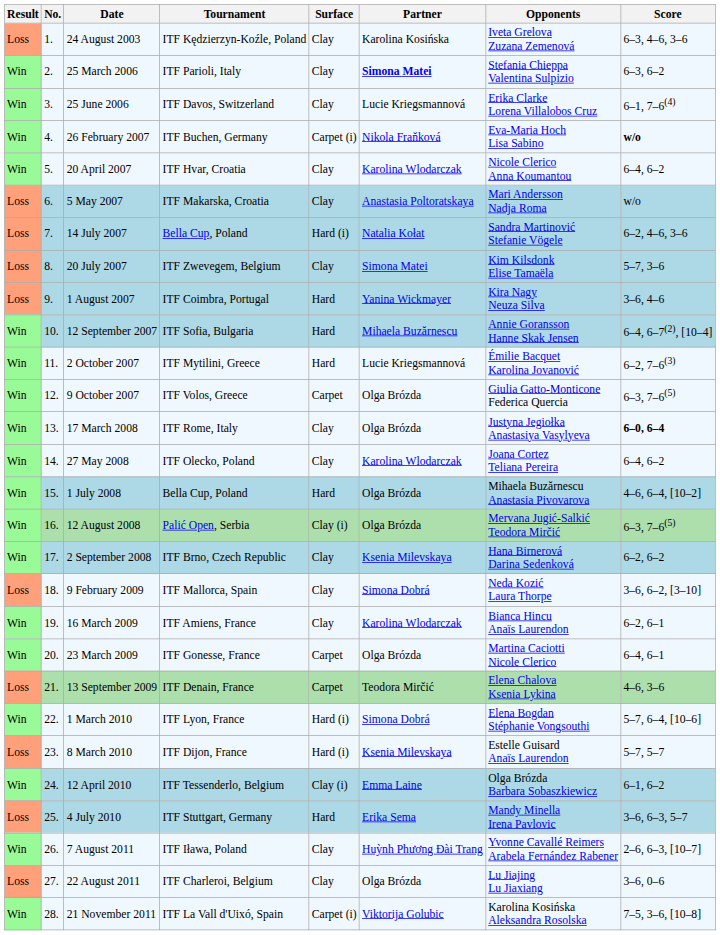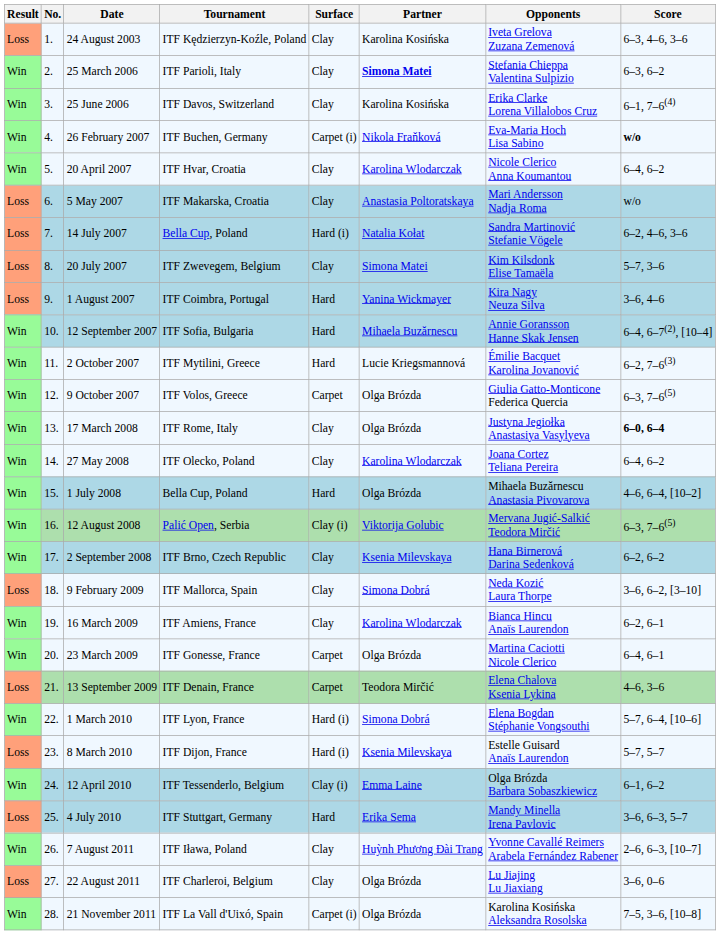 <table class='sortable wikitable' style="font-size:97%">
 <tr>
 <th>Result</th>
 <th>No.</th>
 <th>Date</th>
 <th>Tournament</th>
 <th>Surface</th>
 <th>Partner</th>
 <th>Opponents</th>
 <th class="unsortable">Score</th>
 </tr>
 <tr style="background:#f0f8ff;">
 <td style="background:#ffa07a;">Loss</td>
 <td>1.</td>
 <td>24 August 2003</td>
 <td>ITF Kędzierzyn-Koźle, Poland</td>
 <td>Clay</td>
 <td> Karolina Kosińska</td>
 <td> <a href='#'>Iveta Grelova</a> <br>  <a href='#'>Zuzana Zemenová</a></td>
 <td>6–3, 4–6, 3–6</td>
 </tr>
 <tr style="background:#f0f8ff;">
 <td style="background:#98fb98;">Win</td>
 <td>2.</td>
 <td>25 March 2006</td>
 <td>ITF Parioli, Italy</td>
 <td>Clay</td>
 <td><strong> <a href='#'>Simona Matei</a></strong></td>
 <td> <a href='#'>Stefania Chieppa</a> <br>  <a href='#'>Valentina Sulpizio</a></td>
 <td>6–3, 6–2</td>
 </tr>
 <tr style="background:#f0f8ff;">
 <td style="background:#98fb98;">Win</td>
 <td>3.</td>
 <td>25 June 2006</td>
 <td>ITF Davos, Switzerland</td>
 <td>Clay</td>
-<td> Lucie Kriegsmannová</td>
+<td> Karolina Kosińska</td>
 <td> <a href='#'>Erika Clarke</a> <br>  <a href='#'>Lorena Villalobos Cruz</a></td>
 <td>6–1, 7–6<sup>(4)</sup></td>
 </tr>
 <tr style="background:#f0f8ff;">
 <td style="background:#98fb98;">Win</td>
 <td>4.</td>
 <td>26 February 2007</td>
 <td>ITF Buchen, Germany</td>
 <td>Carpet (i)</td>
 <td> <a href='#'>Nikola Fraňková</a></td>
 <td> <a href='#'>Eva-Maria Hoch</a> <br>  <a href='#'>Lisa Sabino</a></td>
 <td><strong>w/o</strong></td>
 </tr>
 <tr style="background:#f0f8ff;">
 <td style="background:#98fb98;">Win</td>
 <td>5.</td>
 <td>20 April 2007</td>
 <td>ITF Hvar, Croatia</td>
 <td>Clay</td>
 <td> <a href='#'>Karolina Wlodarczak</a></td>
 <td> <a href='#'>Nicole Clerico</a> <br>  <a href='#'>Anna Koumantou</a></td>
 <td>6–4, 6–2</td>
 </tr>
 <tr style="background:lightblue;">
 <td style="background:#ffa07a;">Loss</td>
 <td>6.</td>
 <td>5 May 2007</td>
 <td>ITF Makarska, Croatia</td>
 <td>Clay</td>
 <td> <a href='#'>Anastasia Poltoratskaya</a></td>
 <td> <a href='#'>Mari Andersson</a> <br>  <a href='#'>Nadja Roma</a></td>
 <td>w/o</td>
 </tr>
 <tr style="background:lightblue;">
 <td style="background:#ffa07a;">Loss</td>
 <td>7.</td>
 <td>14 July 2007</td>
 <td><a href='#'>Bella Cup</a>, Poland</td>
 <td>Hard (i)</td>
 <td> <a href='#'>Natalia Kołat</a></td>
 <td> <a href='#'>Sandra Martinović</a> <br>  <a href='#'>Stefanie Vögele</a></td>
 <td>6–2, 4–6, 3–6</td>
 </tr>
 <tr style="background:lightblue;">
 <td style="background:#ffa07a;">Loss</td>
 <td>8.</td>
 <td>20 July 2007</td>
 <td>ITF Zwevegem, Belgium</td>
 <td>Clay</td>
 <td> <a href='#'>Simona Matei</a></td>
 <td> <a href='#'>Kim Kilsdonk</a> <br>  <a href='#'>Elise Tamaëla</a></td>
 <td>5–7, 3–6</td>
 </tr>
 <tr style="background:lightblue;">
 <td style="background:#ffa07a;">Loss</td>
 <td>9.</td>
 <td>1 August 2007</td>
 <td>ITF Coimbra, Portugal</td>
 <td>Hard</td>
 <td> <a href='#'>Yanina Wickmayer</a></td>
 <td> <a href='#'>Kira Nagy</a> <br>  <a href='#'>Neuza Silva</a></td>
 <td>3–6, 4–6</td>
 </tr>
 <tr style="background:lightblue;">
 <td style="background:#98fb98;">Win</td>
 <td>10.</td>
 <td>12 September 2007</td>
 <td>ITF Sofia, Bulgaria</td>
 <td>Hard</td>
 <td> <a href='#'>Mihaela Buzărnescu</a></td>
 <td> <a href='#'>Annie Goransson</a> <br>  <a href='#'>Hanne Skak Jensen</a></td>
 <td>6–4, 6–7<sup>(2)</sup>, [10–4]</td>
 </tr>
 <tr style="background:#f0f8ff;">
 <td style="background:#98fb98;">Win</td>
 <td>11.</td>
 <td>2 October 2007</td>
 <td>ITF Mytilini, Greece</td>
 <td>Hard</td>
 <td> Lucie Kriegsmannová</td>
 <td> <a href='#'>Émilie Bacquet</a> <br>  <a href='#'>Karolina Jovanović</a></td>
 <td>6–2, 7–6<sup>(3)</sup></td>
 </tr>
 <tr style="background:#f0f8ff;">
 <td style="background:#98fb98;">Win</td>
 <td>12.</td>
 <td>9 October 2007</td>
 <td>ITF Volos, Greece</td>
 <td>Carpet</td>
 <td> Olga Brózda</td>
 <td> <a href='#'>Giulia Gatto-Monticone</a> <br>  Federica Quercia</td>
 <td>6–3, 7–6<sup>(5)</sup></td>
 </tr>
 <tr style="background:#f0f8ff;">
 <td style="background:#98fb98;">Win</td>
 <td>13.</td>
 <td>17 March 2008</td>
 <td>ITF Rome, Italy</td>
 <td>Clay</td>
 <td> Olga Brózda</td>
 <td> <a href='#'>Justyna Jegiołka</a> <br>  <a href='#'>Anastasiya Vasylyeva</a></td>
 <td><strong>6–0, 6–4</strong></td>
 </tr>
 <tr style="background:#f0f8ff;">
 <td style="background:#98fb98;">Win</td>
 <td>14.</td>
 <td>27 May 2008</td>
 <td>ITF Olecko, Poland</td>
 <td>Clay</td>
 <td> <a href='#'>Karolina Wlodarczak</a></td>
 <td> <a href='#'>Joana Cortez</a> <br>  <a href='#'>Teliana Pereira</a></td>
 <td>6–4, 6–2</td>
 </tr>
 <tr style="background:lightblue;">
 <td style="background:#98fb98;">Win</td>
 <td>15.</td>
 <td>1 July 2008</td>
 <td>Bella Cup, Poland</td>
 <td>Hard</td>
 <td> Olga Brózda</td>
 <td> Mihaela Buzărnescu <br>  <a href='#'>Anastasia Pivovarova</a></td>
 <td>4–6, 6–4, [10–2]</td>
 </tr>
 <tr style="background:#addfad;">
 <td style="background:#98fb98;">Win</td>
 <td>16.</td>
 <td>12 August 2008</td>
 <td><a href='#'>Palić Open</a>, Serbia</td>
 <td>Clay (i)</td>
-<td> Olga Brózda</td>
+<td> <a href='#'>Viktorija Golubic</a></td>
 <td> <a href='#'>Mervana Jugić-Salkić</a> <br>  <a href='#'>Teodora Mirčić</a></td>
 <td>6–3, 7–6<sup>(5)</sup></td>
 </tr>
 <tr style="background:lightblue;">
 <td style="background:#98fb98;">Win</td>
 <td>17.</td>
 <td>2 September 2008</td>
 <td>ITF Brno, Czech Republic</td>
 <td>Clay</td>
 <td> <a href='#'>Ksenia Milevskaya</a></td>
 <td> <a href='#'>Hana Birnerová</a> <br>  <a href='#'>Darina Sedenková</a></td>
 <td>6–2, 6–2</td>
 </tr>
 <tr style="background:#f0f8ff;">
 <td style="background:#ffa07a;">Loss</td>
 <td>18.</td>
 <td>9 February 2009</td>
 <td>ITF Mallorca, Spain</td>
 <td>Clay</td>
 <td> <a href='#'>Simona Dobrá</a></td>
 <td> <a href='#'>Neda Kozić</a> <br>  <a href='#'>Laura Thorpe</a></td>
 <td>3–6, 6–2, [3–10]</td>
 </tr>
 <tr style="background:#f0f8ff;">
 <td style="background:#98fb98;">Win</td>
 <td>19.</td>
 <td>16 March 2009</td>
 <td>ITF Amiens, France</td>
 <td>Clay</td>
 <td> <a href='#'>Karolina Wlodarczak</a></td>
 <td> <a href='#'>Bianca Hincu</a> <br>  <a href='#'>Anaïs Laurendon</a></td>
 <td>6–2, 6–1</td>
 </tr>
 <tr style="background:#f0f8ff;">
 <td style="background:#98fb98;">Win</td>
 <td>20.</td>
 <td>23 March 2009</td>
 <td>ITF Gonesse, France</td>
 <td>Carpet</td>
 <td> Olga Brózda</td>
 <td> <a href='#'>Martina Caciotti</a> <br>  <a href='#'>Nicole Clerico</a></td>
 <td>6–4, 6–1</td>
 </tr>
 <tr style="background:#addfad;">
 <td style="background:#ffa07a;">Loss</td>
 <td>21.</td>
 <td>13 September 2009</td>
 <td>ITF Denain, France</td>
 <td>Carpet</td>
 <td> Teodora Mirčić</td>
 <td> <a href='#'>Elena Chalova</a> <br>  <a href='#'>Ksenia Lykina</a></td>
 <td>4–6, 3–6</td>
 </tr>
 <tr style="background:#f0f8ff;">
 <td style="background:#98fb98;">Win</td>
 <td>22.</td>
 <td>1 March 2010</td>
 <td>ITF Lyon, France</td>
 <td>Hard (i)</td>
 <td> <a href='#'>Simona Dobrá</a></td>
 <td> <a href='#'>Elena Bogdan</a> <br>  <a href='#'>Stéphanie Vongsouthi</a></td>
 <td>5–7, 6–4, [10–6]</td>
 </tr>
 <tr style="background:#f0f8ff;">
 <td style="background:#ffa07a;">Loss</td>
 <td>23.</td>
 <td>8 March 2010</td>
 <td>ITF Dijon, France</td>
 <td>Hard (i)</td>
 <td> <a href='#'>Ksenia Milevskaya</a></td>
 <td> Estelle Guisard <br>  <a href='#'>Anaïs Laurendon</a></td>
 <td>5–7, 5–7</td>
 </tr>
 <tr style="background:lightblue;">
 <td style="background:#98fb98;">Win</td>
 <td>24.</td>
 <td>12 April 2010</td>
 <td>ITF Tessenderlo, Belgium</td>
 <td>Clay (i)</td>
 <td> <a href='#'>Emma Laine</a></td>
 <td> Olga Brózda <br>  <a href='#'>Barbara Sobaszkiewicz</a></td>
 <td>6–1, 6–2</td>
 </tr>
 <tr style="background:lightblue;">
 <td style="background:#ffa07a;">Loss</td>
 <td>25.</td>
 <td>4 July 2010</td>
 <td>ITF Stuttgart, Germany</td>
 <td>Hard</td>
 <td> <a href='#'>Erika Sema</a></td>
 <td> <a href='#'>Mandy Minella</a> <br>  <a href='#'>Irena Pavlovic</a></td>
 <td>3–6, 6–3, 5–7</td>
 </tr>
 <tr style="background:#f0f8ff;">
 <td style="background:#98fb98;">Win</td>
 <td>26.</td>
 <td>7 August 2011</td>
 <td>ITF Iława, Poland</td>
 <td>Clay</td>
 <td> <a href='#'>Huỳnh Phương Đài Trang</a></td>
 <td> <a href='#'>Yvonne Cavallé Reimers</a> <br>  <a href='#'>Arabela Fernández Rabener</a></td>
 <td>2–6, 6–3, [10–7]</td>
 </tr>
 <tr style="background:#f0f8ff;">
 <td style="background:#ffa07a;">Loss</td>
 <td>27.</td>
 <td>22 August 2011</td>
 <td>ITF Charleroi, Belgium</td>
 <td>Clay</td>
 <td> Olga Brózda</td>
 <td> <a href='#'>Lu Jiajing</a> <br>  <a href='#'>Lu Jiaxiang</a></td>
 <td>3–6, 0–6</td>
 </tr>
 <tr style="background:#f0f8ff;">
 <td style="background:#98fb98;">Win</td>
 <td>28.</td>
 <td>21 November 2011</td>
 <td>ITF La Vall d'Uixó, Spain</td>
 <td>Carpet (i)</td>
-<td> <a href='#'>Viktorija Golubic</a></td>
+<td> Olga Brózda</td>
 <td> Karolina Kosińska <br>  <a href='#'>Aleksandra Rosolska</a></td>
 <td>7–5, 3–6, [10–8]</td>
 </tr>
 </table>
